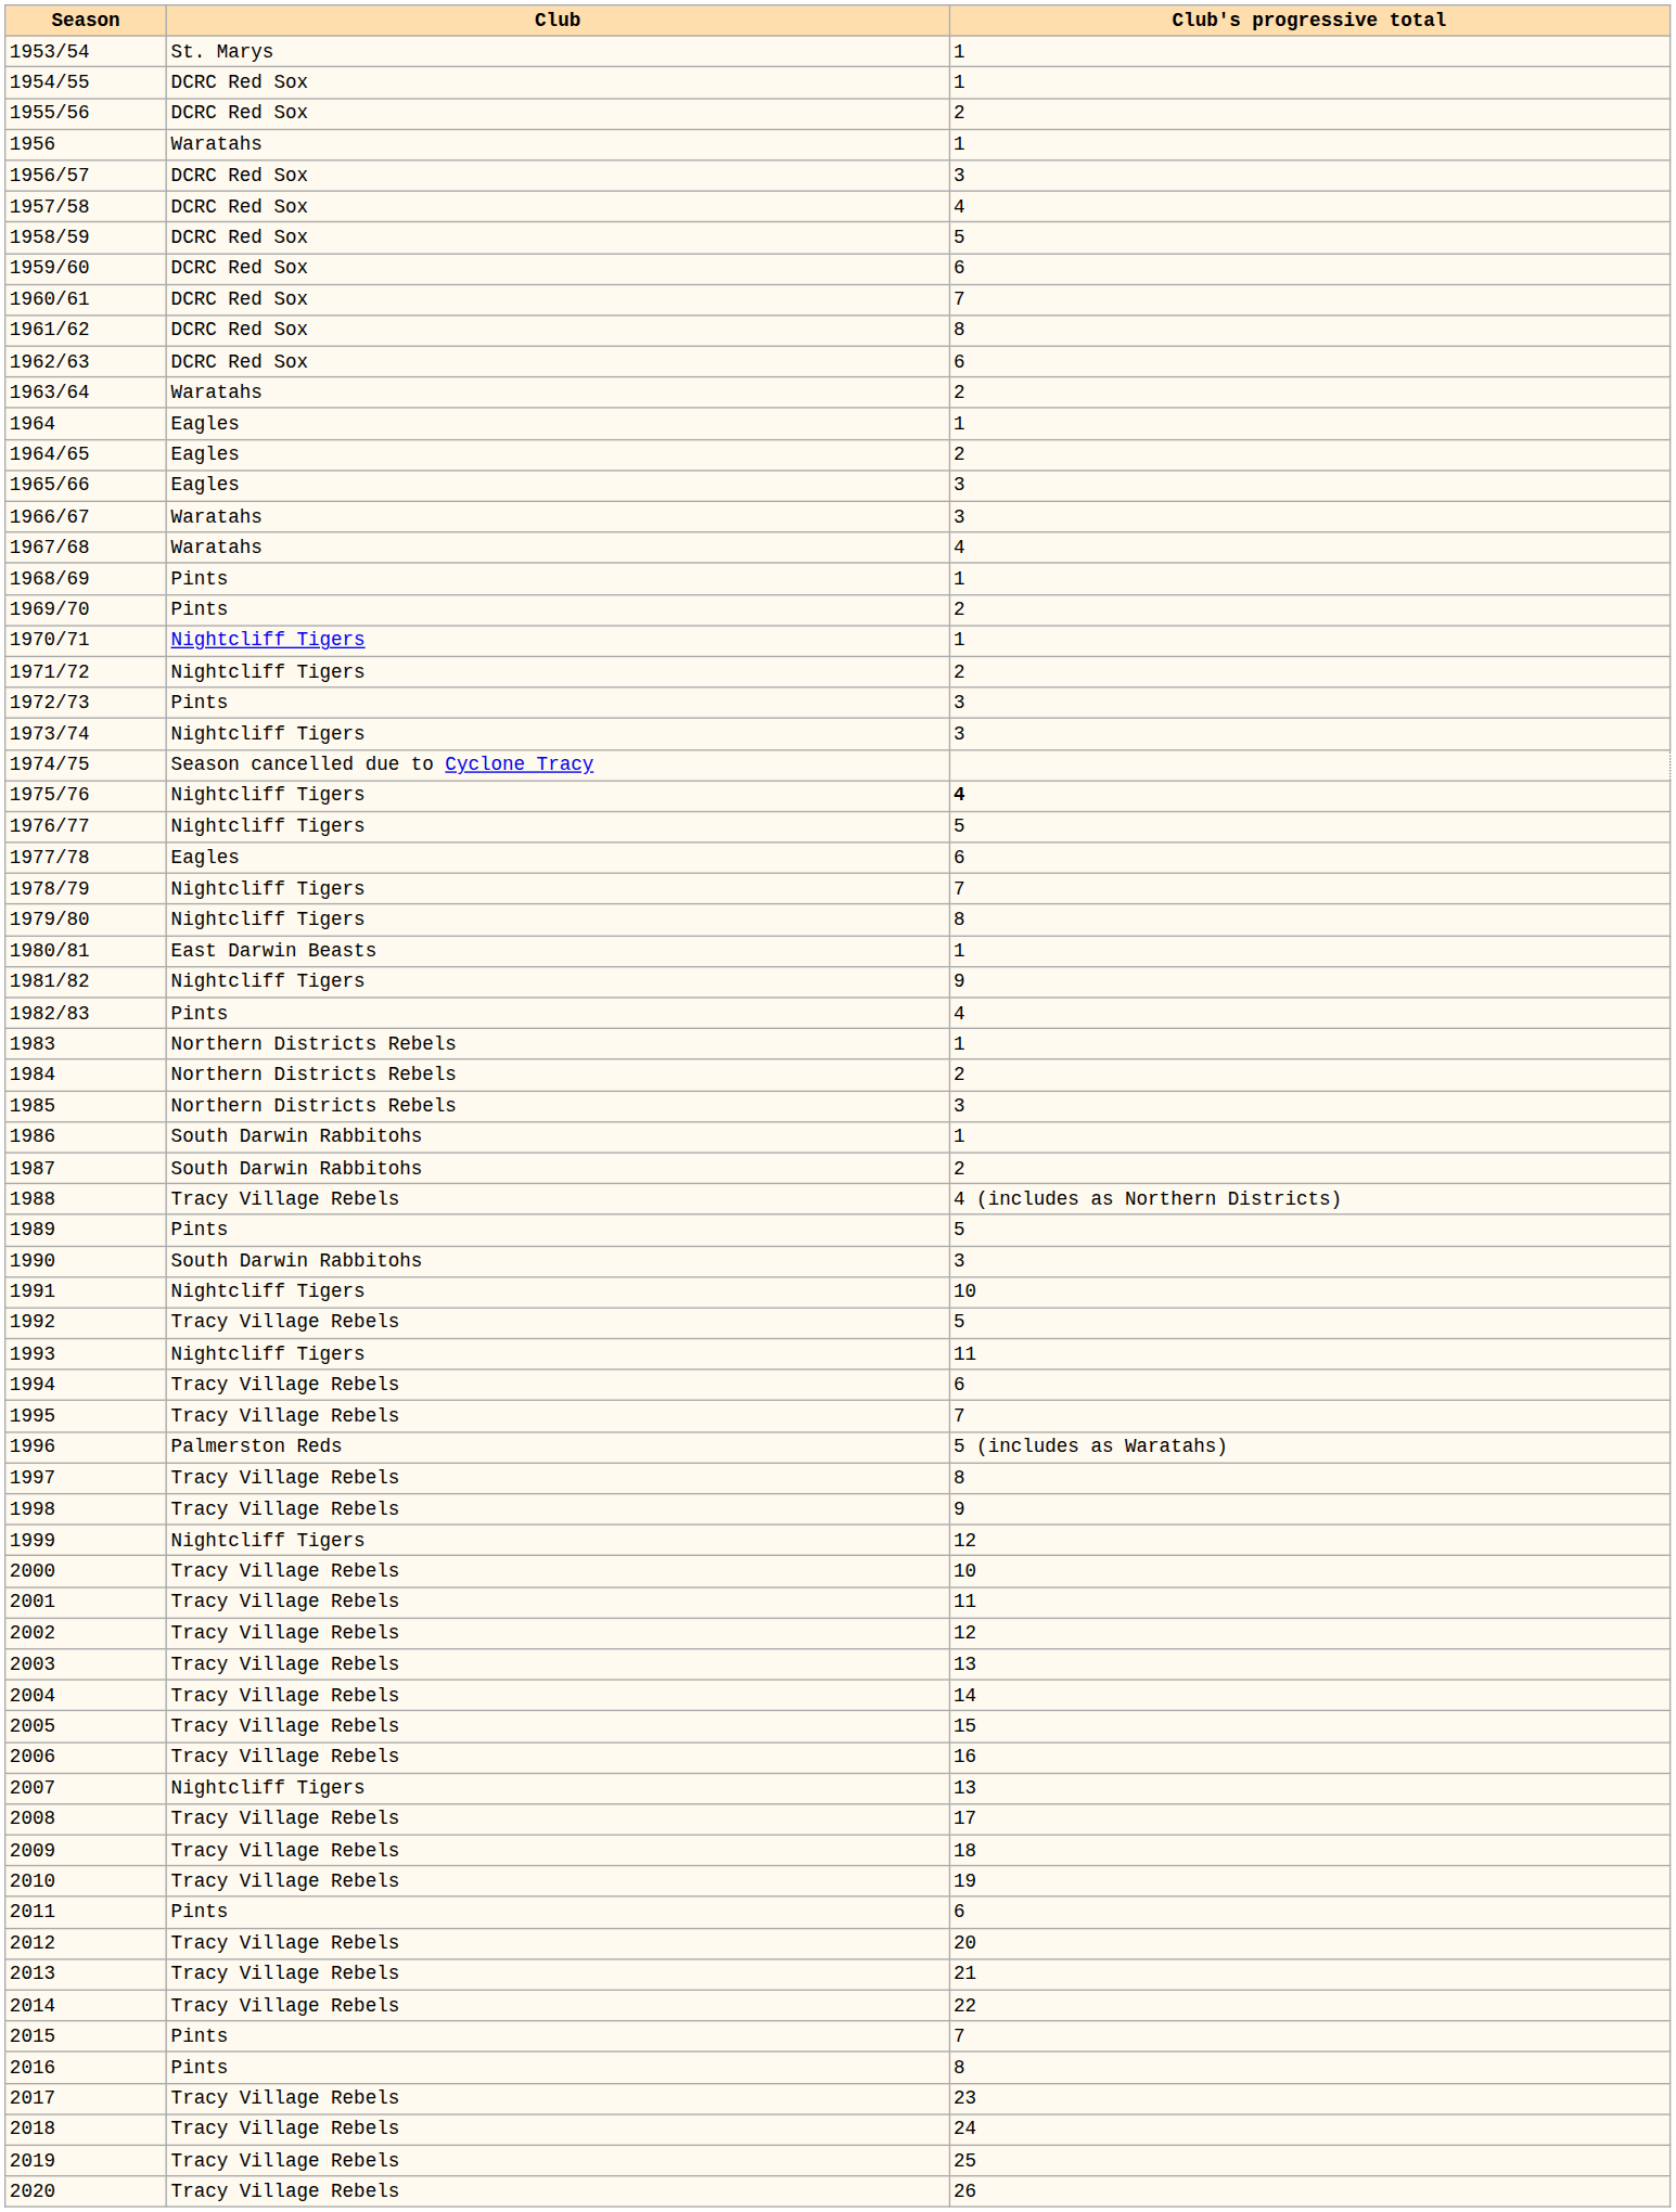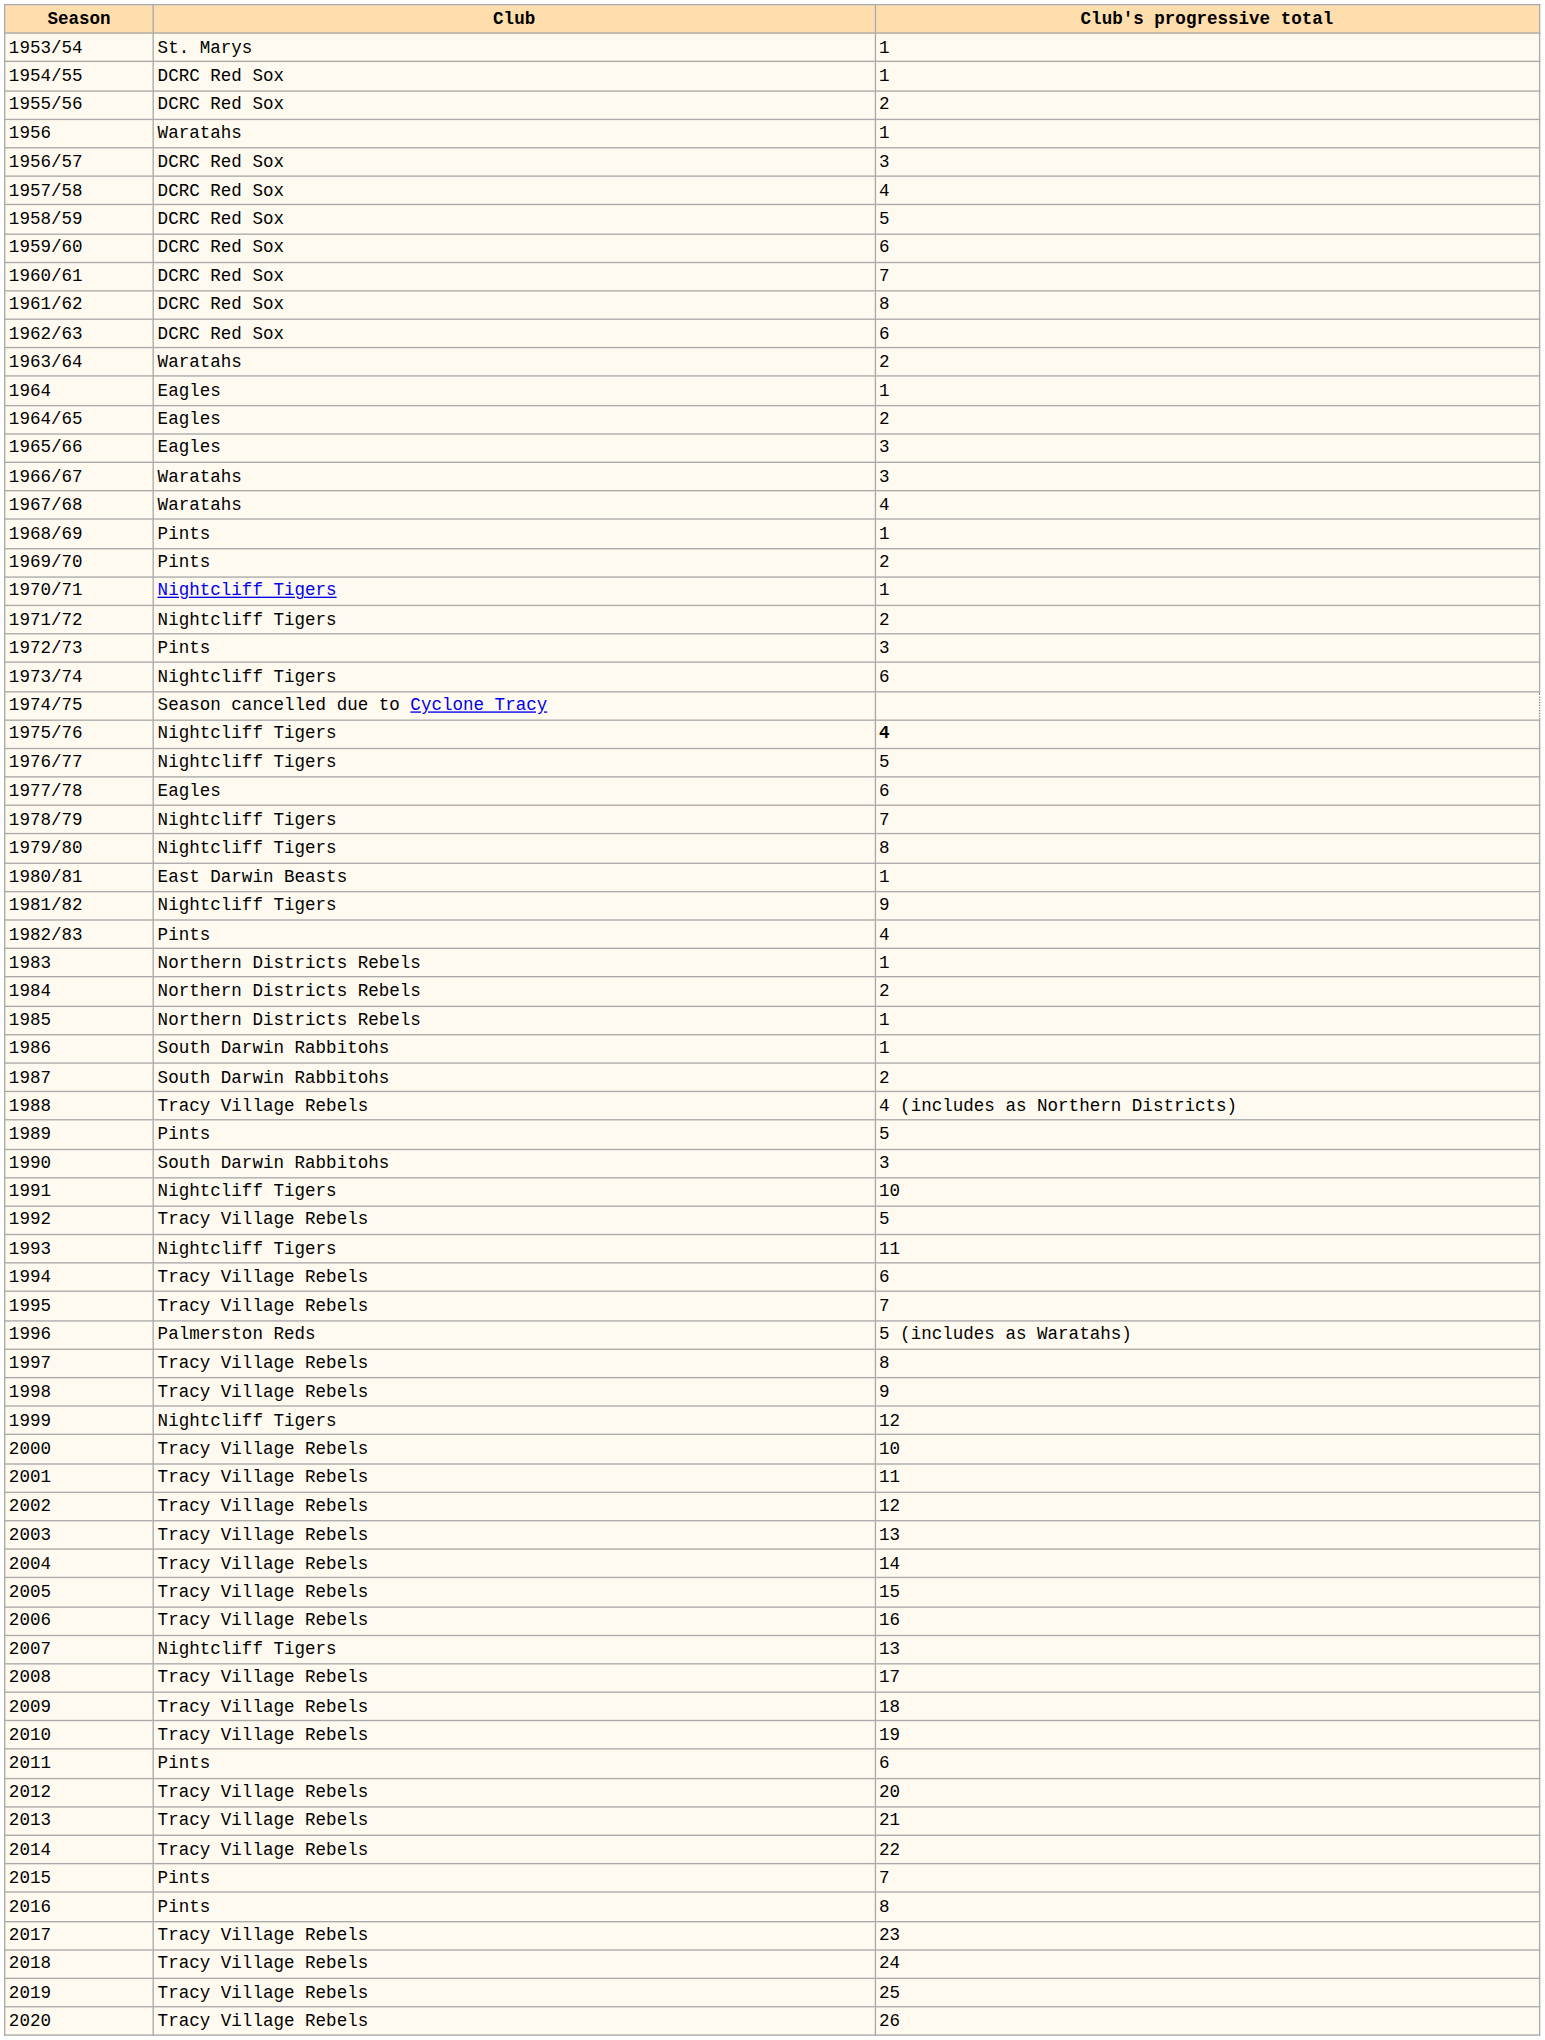 <table class="wikitable collapsible collapsed" width=90% style="background: #fffaef; border: 1px dotted gray;">
 <tr>
 <th style="background:#ffdead;">Season</th>
 <th style="background:#ffdead;">Club</th>
 <th style="background:#ffdead;">Club's progressive total</th>
 </tr>
 <tr>
 <td>1953/54</td>
 <td>St. Marys</td>
 <td>1</td>
 </tr>
 <tr>
 <td>1954/55</td>
 <td>DCRC Red Sox</td>
 <td>1</td>
 </tr>
 <tr>
 <td>1955/56</td>
 <td>DCRC Red Sox</td>
 <td>2</td>
 </tr>
 <tr>
 <td>1956</td>
 <td>Waratahs</td>
 <td>1</td>
 </tr>
 <tr>
 <td>1956/57</td>
 <td>DCRC Red Sox</td>
 <td>3</td>
 </tr>
 <tr>
 <td>1957/58</td>
 <td>DCRC Red Sox</td>
 <td>4</td>
 </tr>
 <tr>
 <td>1958/59</td>
 <td>DCRC Red Sox</td>
 <td>5</td>
 </tr>
 <tr>
 <td>1959/60</td>
 <td>DCRC Red Sox</td>
 <td>6</td>
 </tr>
 <tr>
 <td>1960/61</td>
 <td>DCRC Red Sox</td>
 <td>7</td>
 </tr>
 <tr>
 <td>1961/62</td>
 <td>DCRC Red Sox</td>
 <td>8</td>
 </tr>
 <tr>
 <td>1962/63</td>
 <td>DCRC Red Sox</td>
 <td>6</td>
 </tr>
 <tr>
 <td>1963/64</td>
 <td>Waratahs</td>
 <td>2</td>
 </tr>
 <tr>
 <td>1964</td>
 <td>Eagles</td>
 <td>1</td>
 </tr>
 <tr>
 <td>1964/65</td>
 <td>Eagles</td>
 <td>2</td>
 </tr>
 <tr>
 <td>1965/66</td>
 <td>Eagles</td>
 <td>3</td>
 </tr>
 <tr>
 <td>1966/67</td>
 <td>Waratahs</td>
 <td>3</td>
 </tr>
 <tr>
 <td>1967/68</td>
 <td>Waratahs</td>
 <td>4</td>
 </tr>
 <tr>
 <td>1968/69</td>
 <td>Pints</td>
 <td>1</td>
 </tr>
 <tr>
 <td>1969/70</td>
 <td>Pints</td>
 <td>2</td>
 </tr>
 <tr>
 <td>1970/71</td>
 <td><a href='#'>Nightcliff Tigers</a></td>
 <td>1</td>
 </tr>
 <tr>
 <td>1971/72</td>
 <td>Nightcliff Tigers</td>
 <td>2</td>
 </tr>
 <tr>
 <td>1972/73</td>
 <td>Pints</td>
 <td>3</td>
 </tr>
 <tr>
 <td>1973/74</td>
 <td>Nightcliff Tigers</td>
-<td>3</td>
+<td>6</td>
 </tr>
 <tr>
 <td>1974/75</td>
 <td>Season cancelled due to <a href='#'>Cyclone Tracy</a></td>
 </tr>
 <tr>
 <td>1975/76</td>
 <td>Nightcliff Tigers</td>
 <td><strong>4</strong></td>
 </tr>
 <tr>
 <td>1976/77</td>
 <td>Nightcliff Tigers</td>
 <td>5</td>
 </tr>
 <tr>
 <td>1977/78</td>
 <td>Eagles</td>
 <td>6</td>
 </tr>
 <tr>
 <td>1978/79</td>
 <td>Nightcliff Tigers</td>
 <td>7</td>
 </tr>
 <tr>
 <td>1979/80</td>
 <td>Nightcliff Tigers</td>
 <td>8</td>
 </tr>
 <tr>
 <td>1980/81</td>
 <td>East Darwin Beasts</td>
 <td>1</td>
 </tr>
 <tr>
 <td>1981/82</td>
 <td>Nightcliff Tigers</td>
 <td>9</td>
 </tr>
 <tr>
 <td>1982/83</td>
 <td>Pints</td>
 <td>4</td>
 </tr>
 <tr>
 <td>1983</td>
 <td>Northern Districts Rebels</td>
 <td>1</td>
 </tr>
 <tr>
 <td>1984</td>
 <td>Northern Districts Rebels</td>
 <td>2</td>
 </tr>
 <tr>
 <td>1985</td>
 <td>Northern Districts Rebels</td>
-<td>3</td>
+<td>1</td>
 </tr>
 <tr>
 <td>1986</td>
 <td>South Darwin Rabbitohs</td>
 <td>1</td>
 </tr>
 <tr>
 <td>1987</td>
 <td>South Darwin Rabbitohs</td>
 <td>2</td>
 </tr>
 <tr>
 <td>1988</td>
 <td>Tracy Village Rebels</td>
 <td>4 (includes as Northern Districts)</td>
 </tr>
 <tr>
 <td>1989</td>
 <td>Pints</td>
 <td>5</td>
 </tr>
 <tr>
 <td>1990</td>
 <td>South Darwin Rabbitohs</td>
 <td>3</td>
 </tr>
 <tr>
 <td>1991</td>
 <td>Nightcliff Tigers</td>
 <td>10</td>
 </tr>
 <tr>
 <td>1992</td>
 <td>Tracy Village Rebels</td>
 <td>5</td>
 </tr>
 <tr>
 <td>1993</td>
 <td>Nightcliff Tigers</td>
 <td>11</td>
 </tr>
 <tr>
 <td>1994</td>
 <td>Tracy Village Rebels</td>
 <td>6</td>
 </tr>
 <tr>
 <td>1995</td>
 <td>Tracy Village Rebels</td>
 <td>7</td>
 </tr>
 <tr>
 <td>1996</td>
 <td>Palmerston Reds</td>
 <td>5 (includes as Waratahs)</td>
 </tr>
 <tr>
 <td>1997</td>
 <td>Tracy Village Rebels</td>
 <td>8</td>
 </tr>
 <tr>
 <td>1998</td>
 <td>Tracy Village Rebels</td>
 <td>9</td>
 </tr>
 <tr>
 <td>1999</td>
 <td>Nightcliff Tigers</td>
 <td>12</td>
 </tr>
 <tr>
 <td>2000</td>
 <td>Tracy Village Rebels</td>
 <td>10</td>
 </tr>
 <tr>
 <td>2001</td>
 <td>Tracy Village Rebels</td>
 <td>11</td>
 </tr>
 <tr>
 <td>2002</td>
 <td>Tracy Village Rebels</td>
 <td>12</td>
 </tr>
 <tr>
 <td>2003</td>
 <td>Tracy Village Rebels</td>
 <td>13</td>
 </tr>
 <tr>
 <td>2004</td>
 <td>Tracy Village Rebels</td>
 <td>14</td>
 </tr>
 <tr>
 <td>2005</td>
 <td>Tracy Village Rebels</td>
 <td>15</td>
 </tr>
 <tr>
 <td>2006</td>
 <td>Tracy Village Rebels</td>
 <td>16</td>
 </tr>
 <tr>
 <td>2007</td>
 <td>Nightcliff Tigers</td>
 <td>13</td>
 </tr>
 <tr>
 <td>2008</td>
 <td>Tracy Village Rebels</td>
 <td>17</td>
 </tr>
 <tr>
 <td>2009</td>
 <td>Tracy Village Rebels</td>
 <td>18</td>
 </tr>
 <tr>
 <td>2010</td>
 <td>Tracy Village Rebels</td>
 <td>19</td>
 </tr>
 <tr>
 <td>2011</td>
 <td>Pints</td>
 <td>6</td>
 </tr>
 <tr>
 <td>2012</td>
 <td>Tracy Village Rebels</td>
 <td>20</td>
 </tr>
 <tr>
 <td>2013</td>
 <td>Tracy Village Rebels</td>
 <td>21</td>
 </tr>
 <tr>
 <td>2014</td>
 <td>Tracy Village Rebels</td>
 <td>22</td>
 </tr>
 <tr>
 <td>2015</td>
 <td>Pints</td>
 <td>7</td>
 </tr>
 <tr>
 <td>2016</td>
 <td>Pints</td>
 <td>8</td>
 </tr>
 <tr>
 <td>2017</td>
 <td>Tracy Village Rebels</td>
 <td>23</td>
 </tr>
 <tr>
 <td>2018</td>
 <td>Tracy Village Rebels</td>
 <td>24</td>
 </tr>
 <tr>
 <td>2019</td>
 <td>Tracy Village Rebels</td>
 <td>25</td>
 </tr>
 <tr>
 <td>2020</td>
 <td>Tracy Village Rebels</td>
 <td>26</td>
 </tr>
 </table>
